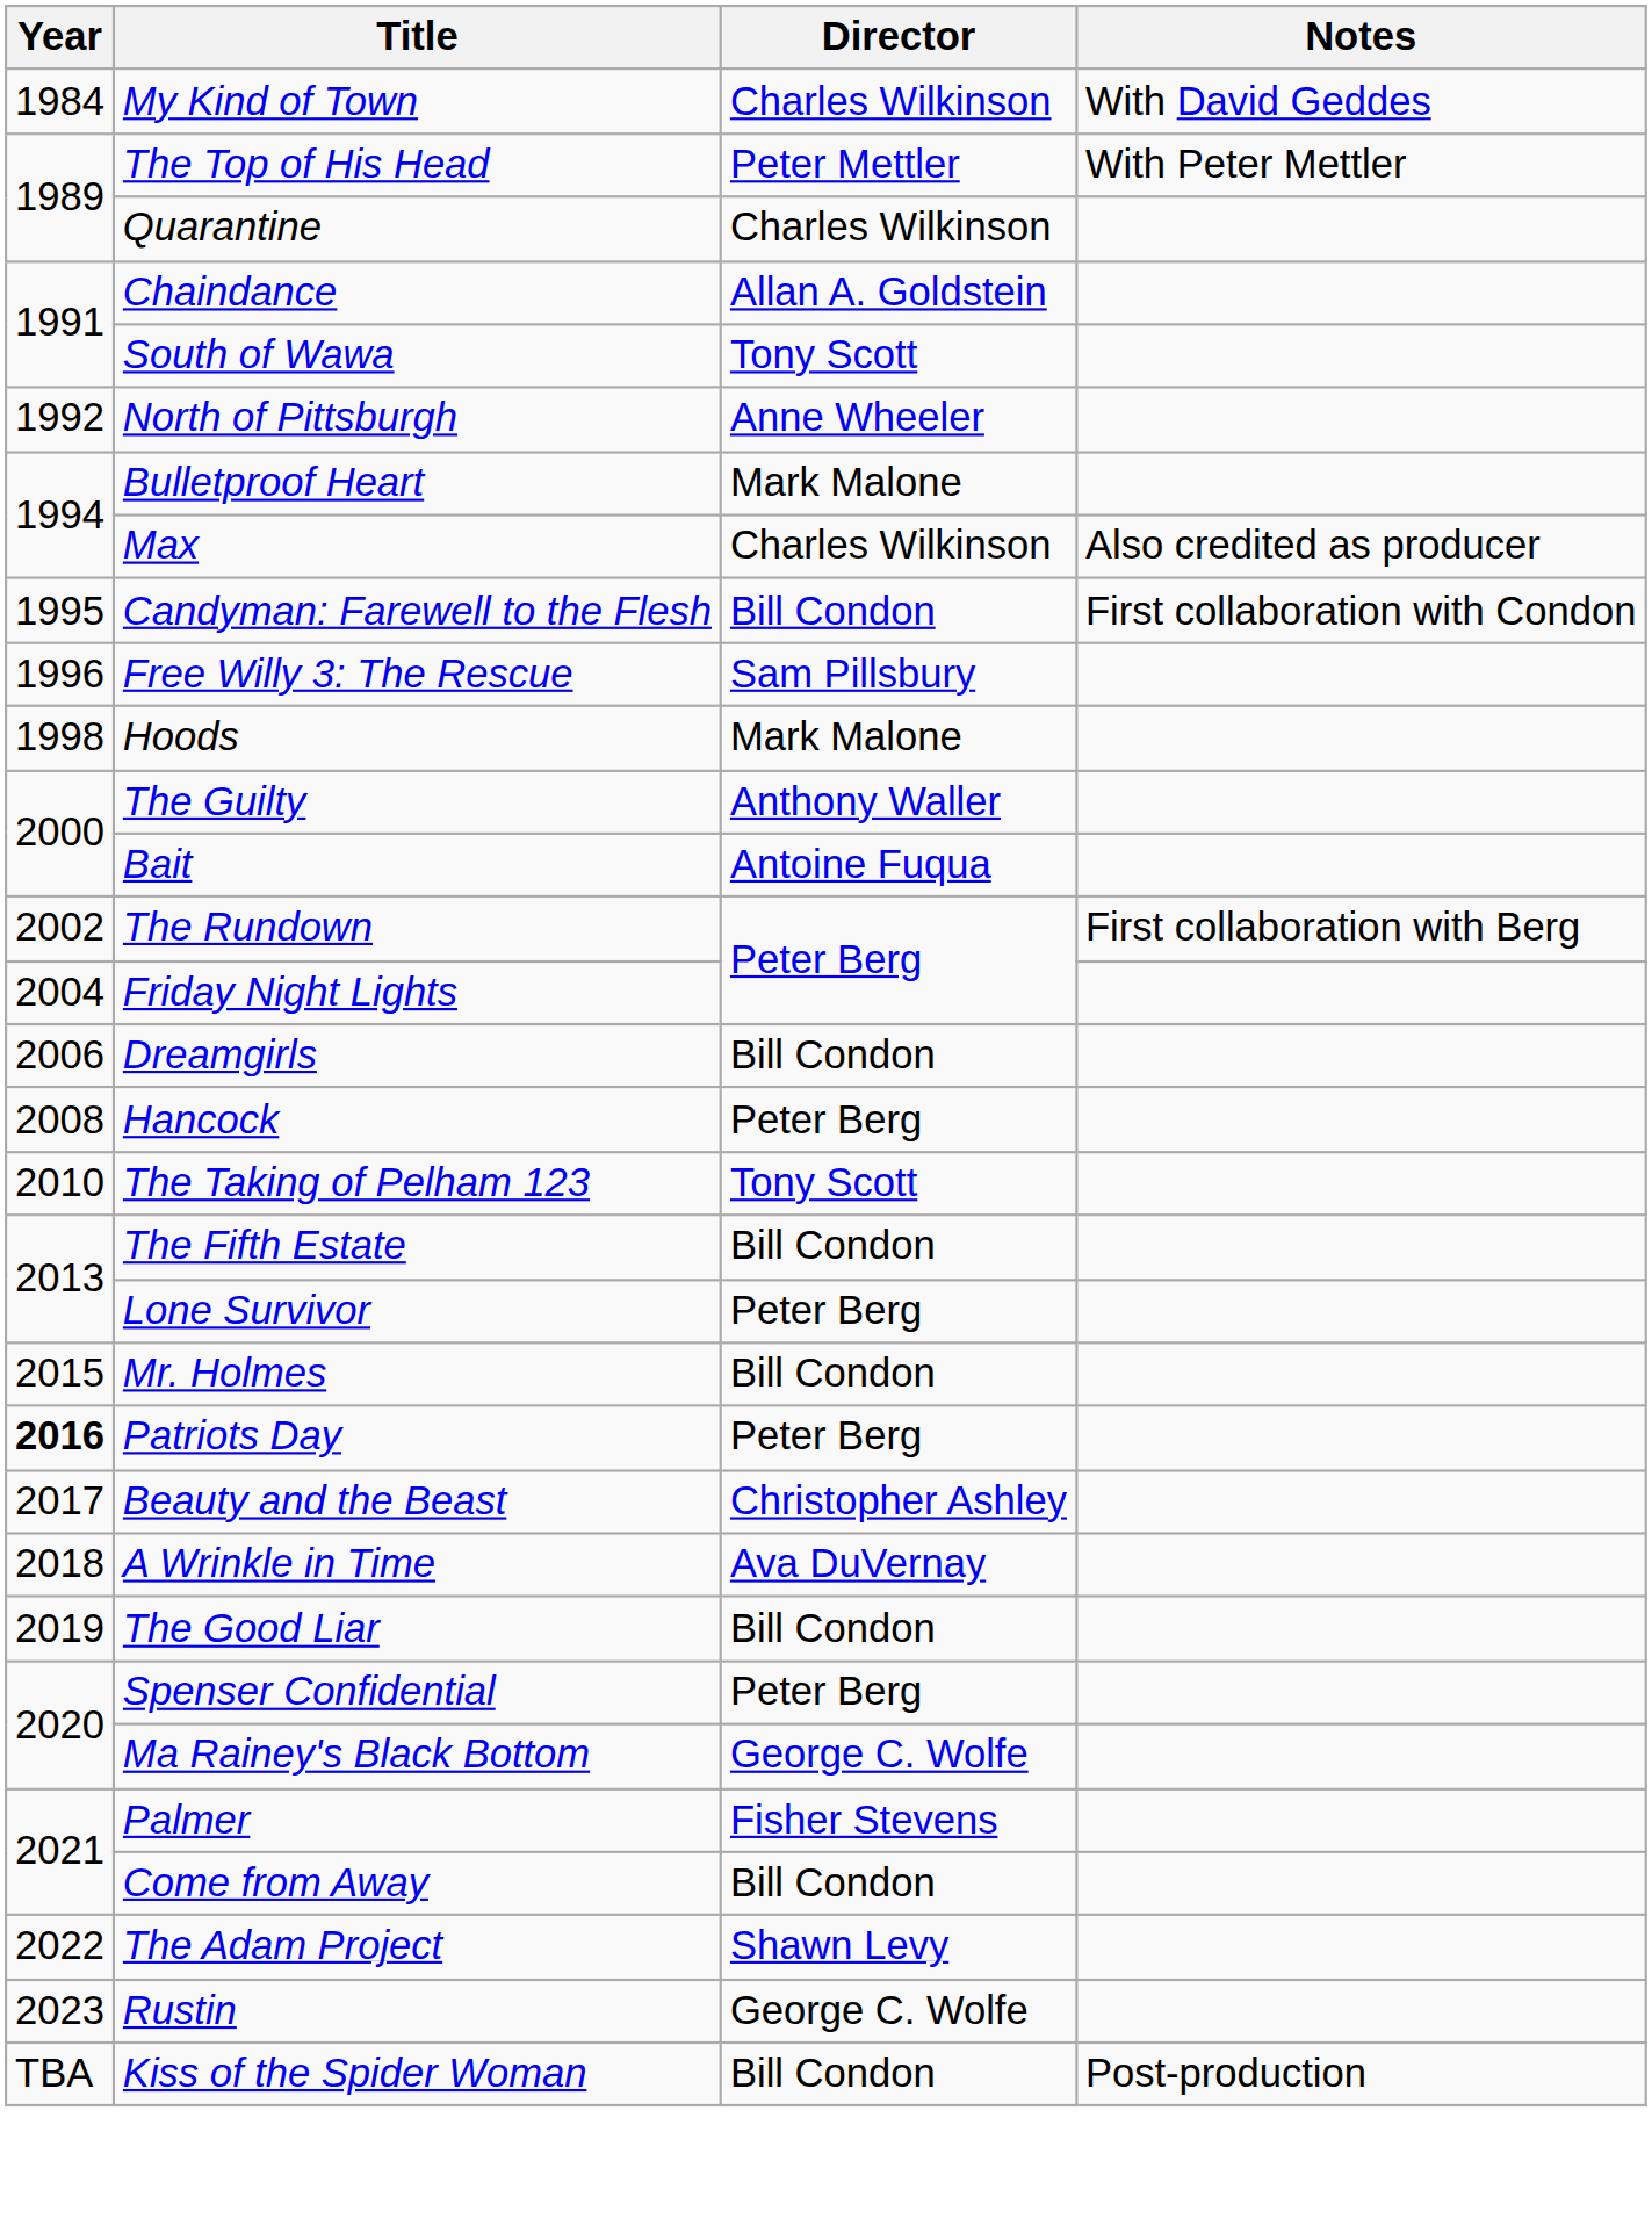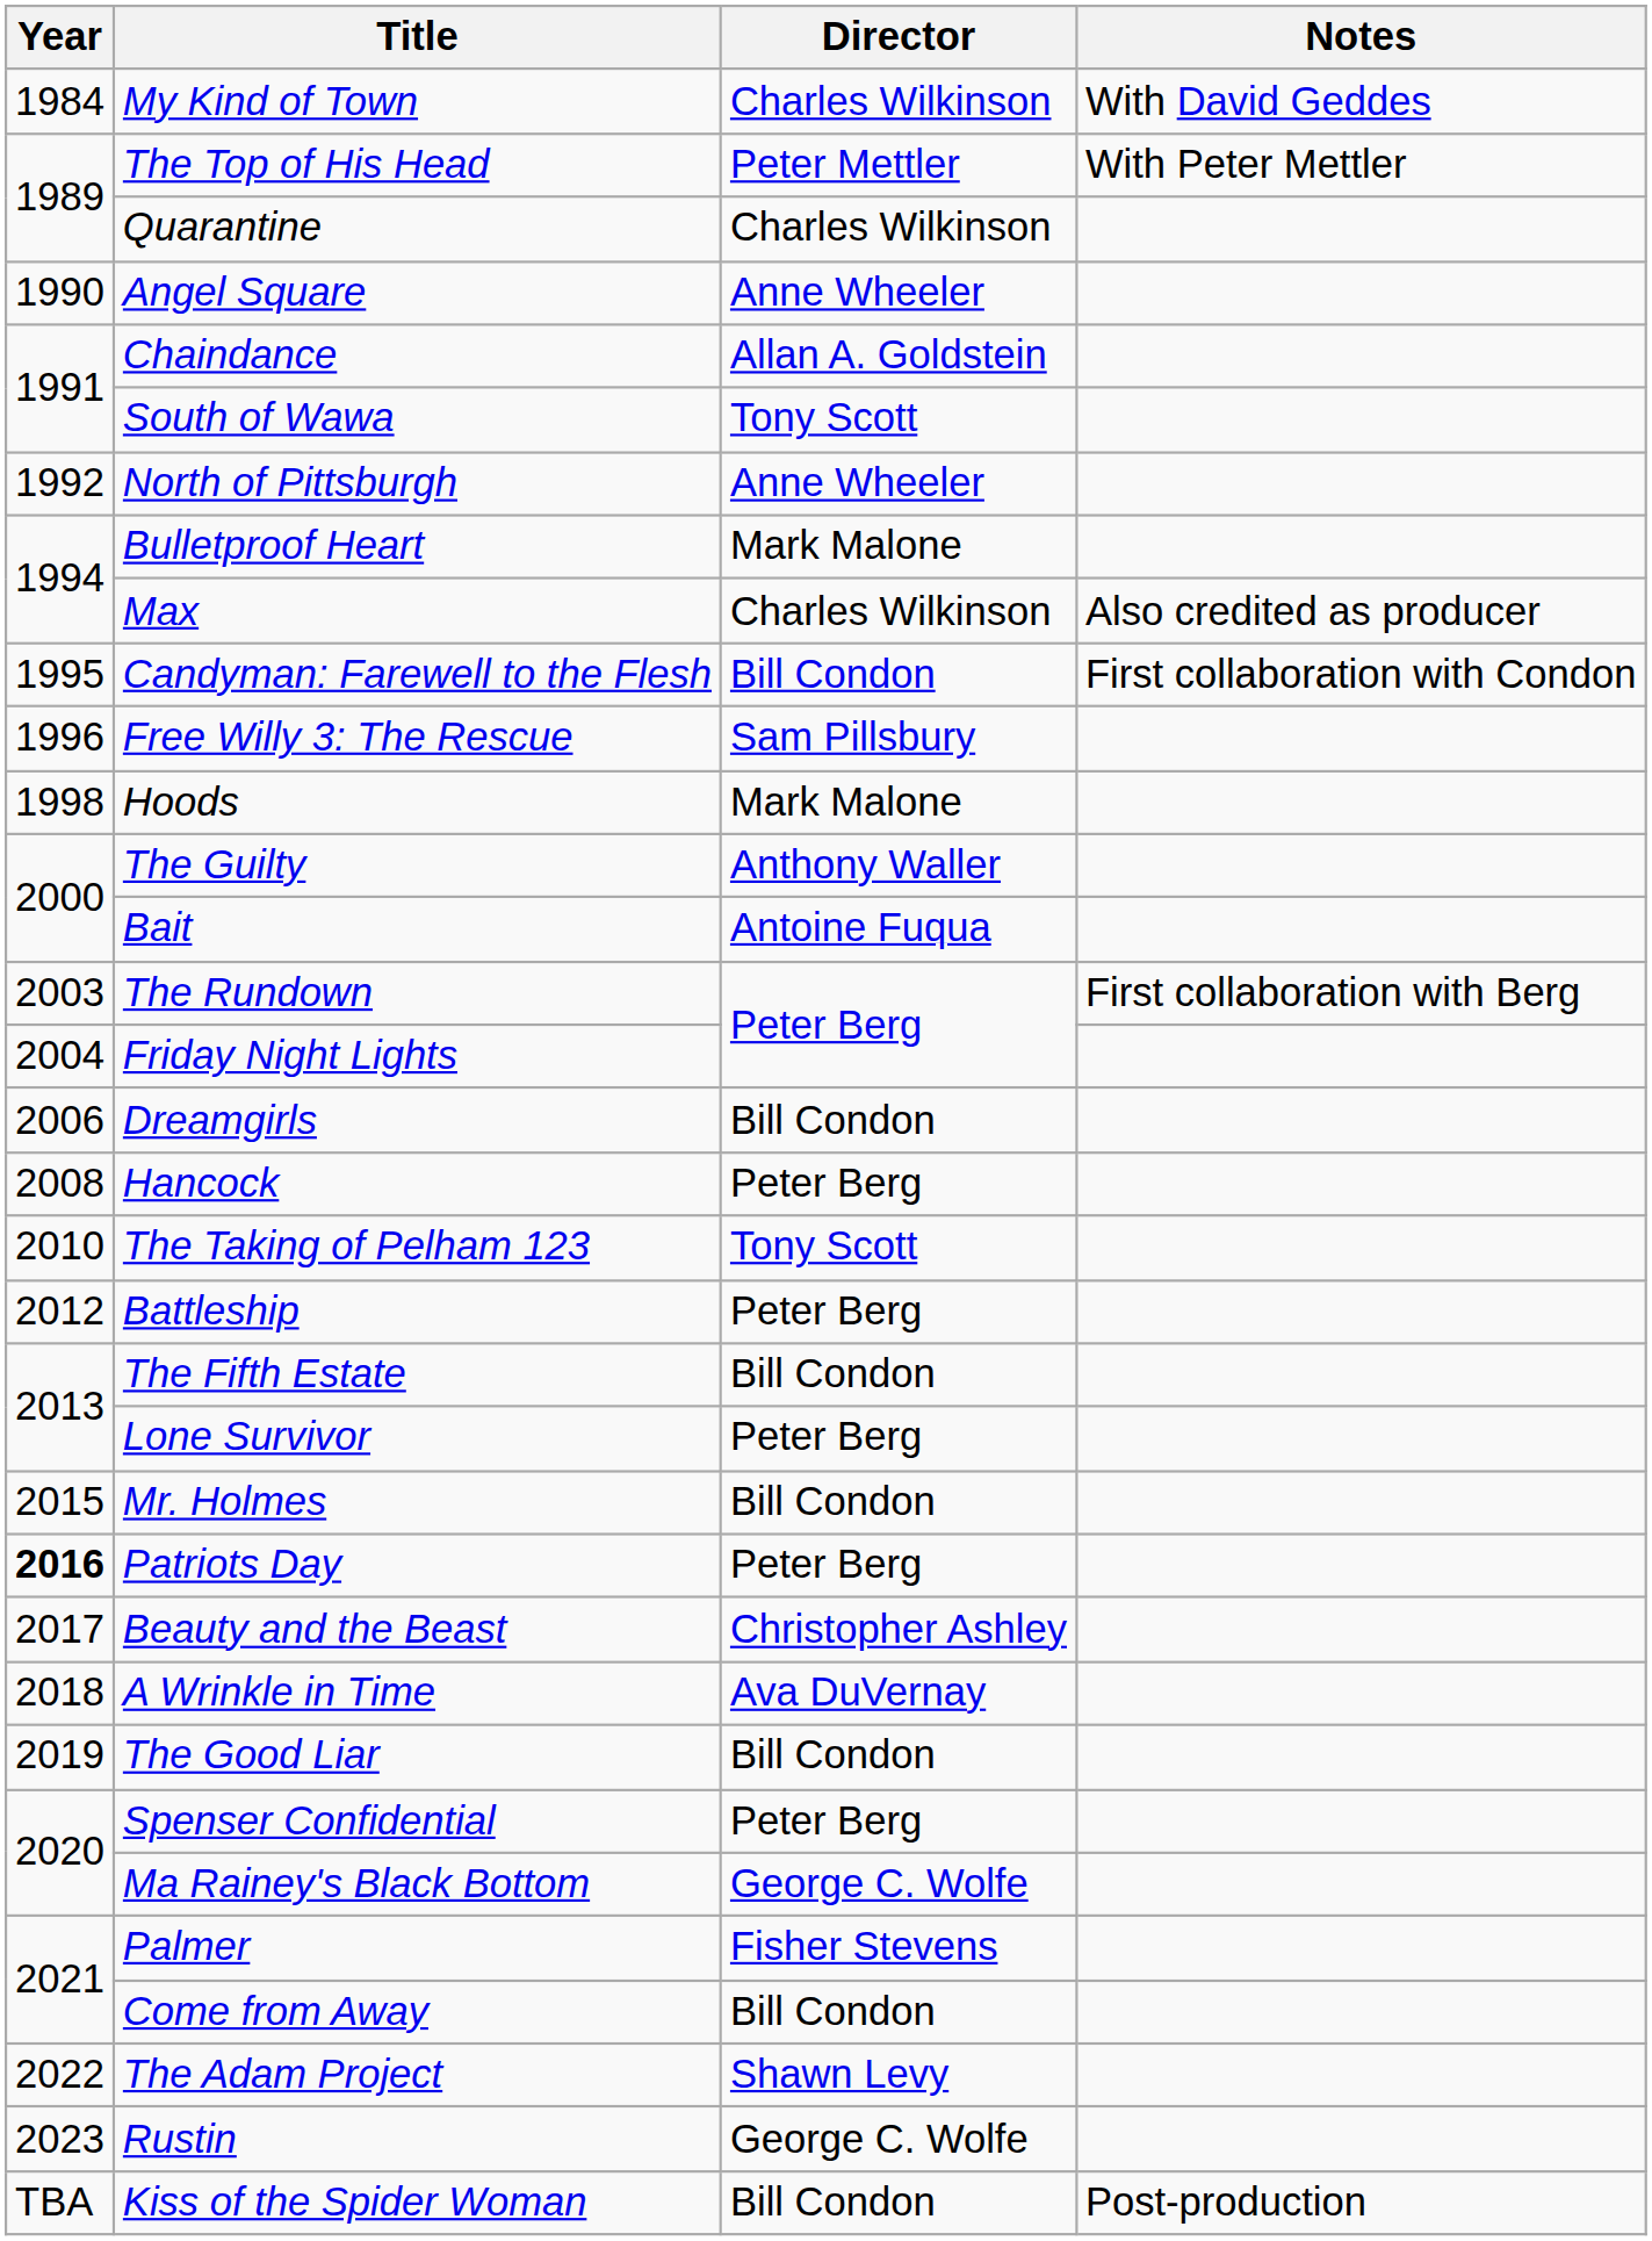 <table class="wikitable">
 <tr>
 <th>Year</th>
 <th>Title</th>
 <th>Director</th>
 <th>Notes</th>
 </tr>
 <tr>
 <td>1984</td>
 <td><em><a href='#'>My Kind of Town</a></em></td>
 <td><a href='#'>Charles Wilkinson</a></td>
 <td>With <a href='#'>David Geddes</a></td>
 </tr>
 <tr>
 <td rowspan=2>1989</td>
 <td><em><a href='#'>The Top of His Head</a></em></td>
 <td><a href='#'>Peter Mettler</a></td>
 <td>With Peter Mettler</td>
 </tr>
 <tr>
 <td><em>Quarantine</em></td>
 <td>Charles Wilkinson</td>
+<td></td>
+</tr>
+<tr>
+<td>1990</td>
+<td><em><a href='#'>Angel Square</a></em></td>
+<td><a href='#'>Anne Wheeler</a></td>
 <td></td>
 </tr>
 <tr>
 <td rowspan=2>1991</td>
 <td><em><a href='#'>Chaindance</a></em></td>
 <td><a href='#'>Allan A. Goldstein</a></td>
 <td></td>
 </tr>
 <tr>
 <td><em><a href='#'>South of Wawa</a></em></td>
 <td><a href='#'>Tony Scott</a></td>
 <td></td>
 </tr>
 <tr>
 <td>1992</td>
 <td><em><a href='#'>North of Pittsburgh</a></em></td>
 <td><a href='#'>Anne Wheeler</a></td>
 <td></td>
 </tr>
 <tr>
 <td rowspan=2>1994</td>
 <td><em><a href='#'>Bulletproof Heart</a></em></td>
 <td>Mark Malone</td>
 <td></td>
 </tr>
 <tr>
 <td><em><a href='#'>Max</a></em></td>
 <td>Charles Wilkinson</td>
 <td>Also credited as producer</td>
 </tr>
 <tr>
 <td>1995</td>
 <td><em><a href='#'>Candyman: Farewell to the Flesh</a></em></td>
 <td><a href='#'>Bill Condon</a></td>
 <td>First collaboration with Condon</td>
 </tr>
 <tr>
 <td>1996</td>
 <td><em><a href='#'>Free Willy 3: The Rescue</a></em></td>
 <td><a href='#'>Sam Pillsbury</a></td>
 <td></td>
 </tr>
 <tr>
 <td>1998</td>
 <td><em>Hoods</em></td>
 <td>Mark Malone</td>
 <td></td>
 </tr>
 <tr>
 <td rowspan=2>2000</td>
 <td><em><a href='#'>The Guilty</a></em></td>
 <td><a href='#'>Anthony Waller</a></td>
 <td></td>
 </tr>
 <tr>
 <td><em><a href='#'>Bait</a></em></td>
 <td><a href='#'>Antoine Fuqua</a></td>
 <td></td>
 </tr>
 <tr>
-<td>2002</td>
+<td>2003</td>
 <td><em><a href='#'>The Rundown</a></em></td>
 <td rowspan=2><a href='#'>Peter Berg</a></td>
 <td>First collaboration with Berg</td>
 </tr>
 <tr>
 <td>2004</td>
 <td><em><a href='#'>Friday Night Lights</a></em></td>
 <td></td>
 </tr>
 <tr>
 <td>2006</td>
 <td><em><a href='#'>Dreamgirls</a></em></td>
 <td>Bill Condon</td>
 <td></td>
 </tr>
 <tr>
 <td>2008</td>
 <td><em><a href='#'>Hancock</a></em></td>
 <td>Peter Berg</td>
 <td></td>
 </tr>
 <tr>
 <td>2010</td>
 <td><em><a href='#'>The Taking of Pelham 123</a></em></td>
 <td><a href='#'>Tony Scott</a></td>
+<td></td>
+</tr>
+<tr>
+<td>2012</td>
+<td><em><a href='#'>Battleship</a></em></td>
+<td>Peter Berg</td>
 <td></td>
 </tr>
 <tr>
 <td rowspan=2>2013</td>
 <td><em><a href='#'>The Fifth Estate</a></em></td>
 <td>Bill Condon</td>
 <td></td>
 </tr>
 <tr>
 <td><em><a href='#'>Lone Survivor</a></em></td>
 <td>Peter Berg</td>
 <td></td>
 </tr>
 <tr>
 <td>2015</td>
 <td><em><a href='#'>Mr. Holmes</a></em></td>
 <td>Bill Condon</td>
 <td></td>
 </tr>
 <tr>
 <td><strong>2016</strong></td>
 <td><em><a href='#'>Patriots Day</a></em></td>
 <td>Peter Berg</td>
 <td></td>
 </tr>
 <tr>
 <td>2017</td>
 <td><em><a href='#'>Beauty and the Beast</a></em></td>
 <td><a href='#'>Christopher Ashley</a></td>
 <td></td>
 </tr>
 <tr>
 <td>2018</td>
 <td><em><a href='#'>A Wrinkle in Time</a></em></td>
 <td><a href='#'>Ava DuVernay</a></td>
 <td></td>
 </tr>
 <tr>
 <td>2019</td>
 <td><em><a href='#'>The Good Liar</a></em></td>
 <td>Bill Condon</td>
 <td></td>
 </tr>
 <tr>
 <td rowspan=2>2020</td>
 <td><em><a href='#'>Spenser Confidential</a></em></td>
 <td>Peter Berg</td>
 <td></td>
 </tr>
 <tr>
 <td><em><a href='#'>Ma Rainey's Black Bottom</a></em></td>
 <td><a href='#'>George C. Wolfe</a></td>
 <td></td>
 </tr>
 <tr>
 <td rowspan=2>2021</td>
 <td><em><a href='#'>Palmer</a></em></td>
 <td><a href='#'>Fisher Stevens</a></td>
 <td></td>
 </tr>
 <tr>
 <td><em><a href='#'>Come from Away</a></em></td>
 <td>Bill Condon</td>
 <td></td>
 </tr>
 <tr>
 <td>2022</td>
 <td><em><a href='#'>The Adam Project</a></em></td>
 <td><a href='#'>Shawn Levy</a></td>
 <td></td>
 </tr>
 <tr>
 <td>2023</td>
 <td><em><a href='#'>Rustin</a></em></td>
 <td>George C. Wolfe</td>
 <td></td>
 </tr>
 <tr>
 <td>TBA</td>
 <td><em><a href='#'>Kiss of the Spider Woman</a></em></td>
 <td>Bill Condon</td>
 <td>Post-production</td>
 </tr>
 </table>
